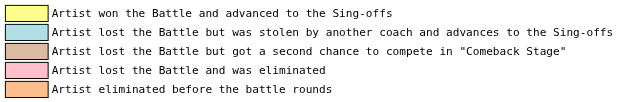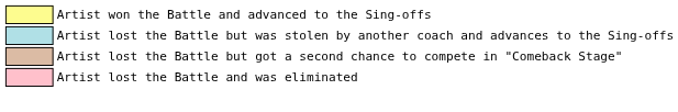 <table class="toccolours" style="font-size: 90%; white-space: nowrap">
 <tr>
 <td style="background:#fdfc8f; border:1px solid black;">      </td>
 <td>Artist won the Battle and advanced to the Sing-offs</td>
 </tr>
 <tr>
 <td style="background:#b0e0e6; border:1px solid black;">      </td>
 <td>Artist lost the Battle but was stolen by another coach and advances to the Sing-offs</td>
 </tr>
 <tr>
 <td style="background:#dbbba4; border:1px solid black;">      </td>
 <td>Artist lost the Battle but got a second chance to compete in "Comeback Stage"</td>
 </tr>
 <tr>
 <td style="background:pink; border:1px solid black;">      </td>
 <td>Artist lost the Battle and was eliminated</td>
 </tr>
-<tr>
-<td style="background:#FFBF8C; border:1px solid black;">      </td>
-<td>Artist eliminated before the battle rounds</td>
-</tr>
 </table>
